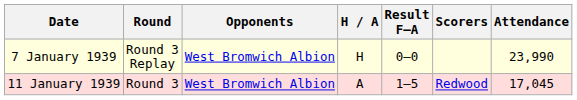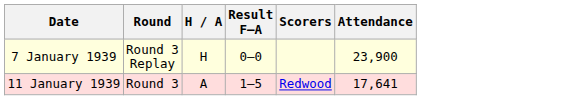 <table class="wikitable" style="text-align:center">
 <tr>
 <th>Date</th>
 <th>Round</th>
-<th>Opponents</th>
 <th>H / A</th>
 <th>Result<br>F–A</th>
 <th>Scorers</th>
 <th>Attendance</th>
 </tr>
 <tr bgcolor="#ffffdd">
 <td>7 January 1939</td>
 <td>Round 3<br>Replay</td>
-<td><a href='#'>West Bromwich Albion</a></td>
 <td>H</td>
 <td>0–0</td>
 <td></td>
-<td>23,990</td>
+<td>23,900</td>
 </tr>
 <tr bgcolor="#ffdddd">
 <td>11 January 1939</td>
 <td>Round 3</td>
-<td><a href='#'>West Bromwich Albion</a></td>
 <td>A</td>
 <td>1–5</td>
 <td><a href='#'>Redwood</a></td>
-<td>17,045</td>
+<td>17,641</td>
 </tr>
 </table>
